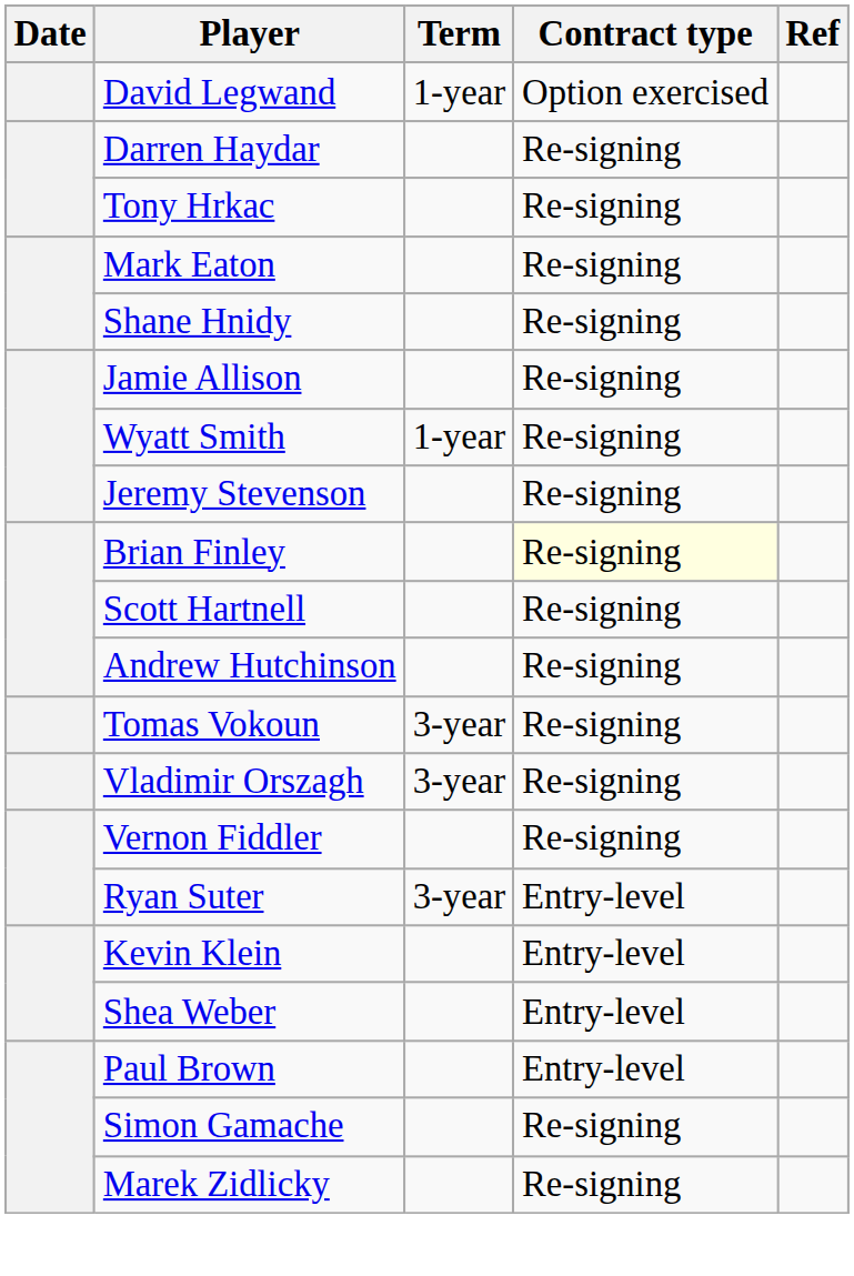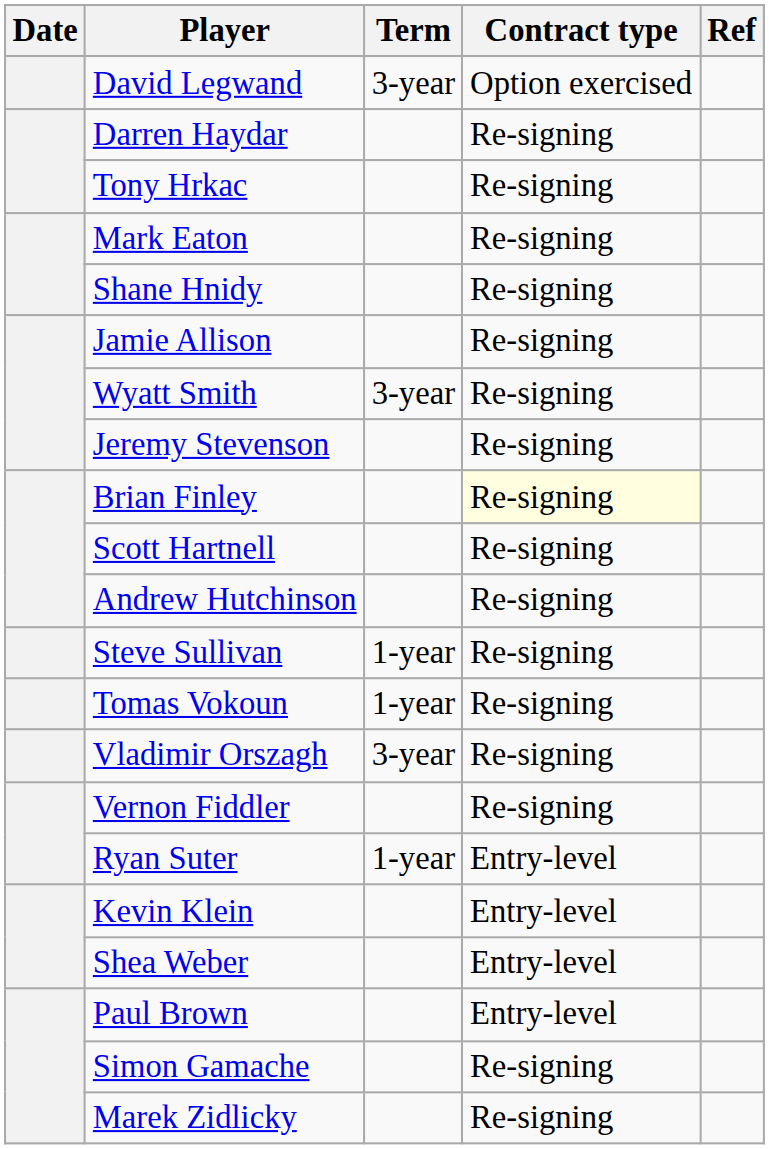 <table class="wikitable plainrowheaders">
 <tr style="background:#ddd; text-align:center;">
 <th>Date</th>
 <th>Player</th>
 <th>Term</th>
 <th>Contract type</th>
 <th>Ref</th>
 </tr>
 <tr>
 <th scope="row"></th>
 <td><a href='#'>David Legwand</a></td>
-<td>1-year</td>
+<td>3-year</td>
 <td>Option exercised</td>
 <td></td>
 </tr>
 <tr>
 <th scope="row" rowspan=2></th>
 <td><a href='#'>Darren Haydar</a></td>
 <td></td>
 <td>Re-signing</td>
 <td></td>
 </tr>
 <tr>
 <td><a href='#'>Tony Hrkac</a></td>
 <td></td>
 <td>Re-signing</td>
 <td></td>
 </tr>
 <tr>
 <th scope="row" rowspan=2></th>
 <td><a href='#'>Mark Eaton</a></td>
 <td></td>
 <td>Re-signing</td>
 <td></td>
 </tr>
 <tr>
 <td><a href='#'>Shane Hnidy</a></td>
 <td></td>
 <td>Re-signing</td>
 <td></td>
 </tr>
 <tr>
 <th scope="row" rowspan=3></th>
 <td><a href='#'>Jamie Allison</a></td>
 <td></td>
 <td>Re-signing</td>
 <td></td>
 </tr>
 <tr>
 <td><a href='#'>Wyatt Smith</a></td>
-<td>1-year</td>
+<td>3-year</td>
 <td>Re-signing</td>
 <td></td>
 </tr>
 <tr>
 <td><a href='#'>Jeremy Stevenson</a></td>
 <td></td>
 <td>Re-signing</td>
 <td></td>
 </tr>
 <tr>
 <th scope="row" rowspan=3></th>
 <td><a href='#'>Brian Finley</a></td>
 <td></td>
 <td style="background: lightyellow;">Re-signing</td>
 <td></td>
 </tr>
 <tr>
 <td><a href='#'>Scott Hartnell</a></td>
 <td></td>
 <td>Re-signing</td>
 <td></td>
 </tr>
 <tr>
 <td><a href='#'>Andrew Hutchinson</a></td>
 <td></td>
 <td>Re-signing</td>
 <td></td>
 </tr>
 <tr>
 <th scope="row"></th>
+<td><a href='#'>Steve Sullivan</a></td>
+<td>1-year</td>
+<td>Re-signing</td>
+<td></td>
+</tr>
+<tr>
+<th scope="row"></th>
 <td><a href='#'>Tomas Vokoun</a></td>
-<td>3-year</td>
+<td>1-year</td>
 <td>Re-signing</td>
 <td></td>
 </tr>
 <tr>
 <th scope="row"></th>
 <td><a href='#'>Vladimir Orszagh</a></td>
 <td>3-year</td>
 <td>Re-signing</td>
 <td></td>
 </tr>
 <tr>
 <th scope="row" rowspan=2></th>
 <td><a href='#'>Vernon Fiddler</a></td>
 <td></td>
 <td>Re-signing</td>
 <td></td>
 </tr>
 <tr>
 <td><a href='#'>Ryan Suter</a></td>
-<td>3-year</td>
+<td>1-year</td>
 <td>Entry-level</td>
 <td></td>
 </tr>
 <tr>
 <th scope="row" rowspan=2></th>
 <td><a href='#'>Kevin Klein</a></td>
 <td></td>
 <td>Entry-level</td>
 <td></td>
 </tr>
 <tr>
 <td><a href='#'>Shea Weber</a></td>
 <td></td>
 <td>Entry-level</td>
 <td></td>
 </tr>
 <tr>
 <th scope="row" rowspan=3></th>
 <td><a href='#'>Paul Brown</a></td>
 <td></td>
 <td>Entry-level</td>
 <td></td>
 </tr>
 <tr>
 <td><a href='#'>Simon Gamache</a></td>
 <td></td>
 <td>Re-signing</td>
 <td></td>
 </tr>
 <tr>
 <td><a href='#'>Marek Zidlicky</a></td>
 <td></td>
 <td>Re-signing</td>
 <td></td>
 </tr>
 </table>
